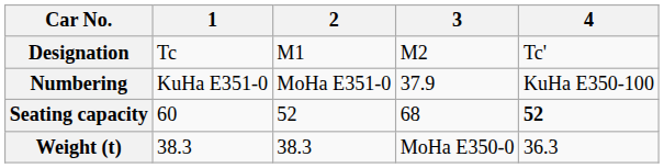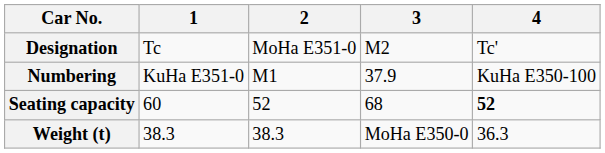 <table class="wikitable">
 <tr>
 <th>Car No.</th>
 <th>1</th>
 <th>2</th>
 <th>3</th>
 <th>4</th>
 </tr>
 <tr>
 <th>Designation</th>
 <td>Tc</td>
-<td>M1</td>
+<td>MoHa E351-0</td>
 <td>M2</td>
 <td>Tc'</td>
 </tr>
 <tr>
 <th>Numbering</th>
 <td>KuHa E351-0</td>
-<td>MoHa E351-0</td>
+<td>M1</td>
 <td>37.9</td>
 <td>KuHa E350-100</td>
 </tr>
 <tr>
 <th>Seating capacity</th>
 <td>60</td>
 <td>52</td>
 <td>68</td>
 <td><strong>52</strong></td>
 </tr>
 <tr>
 <th>Weight (t)</th>
 <td>38.3</td>
 <td>38.3</td>
 <td>MoHa E350-0</td>
 <td>36.3</td>
 </tr>
 </table>
